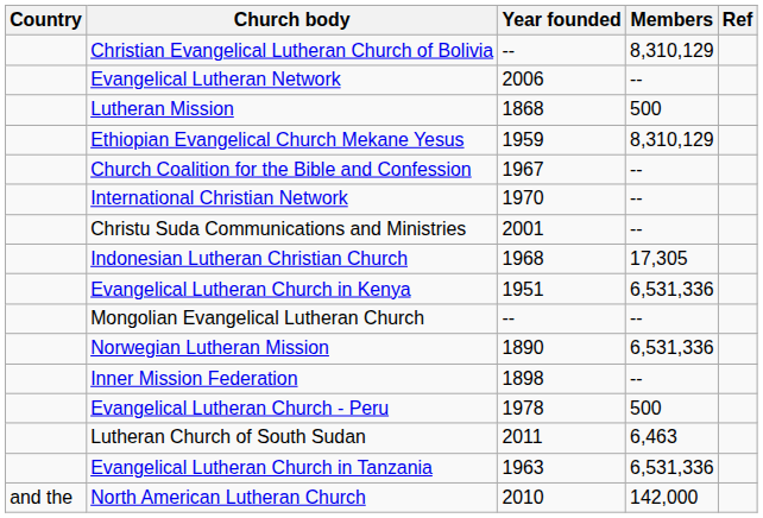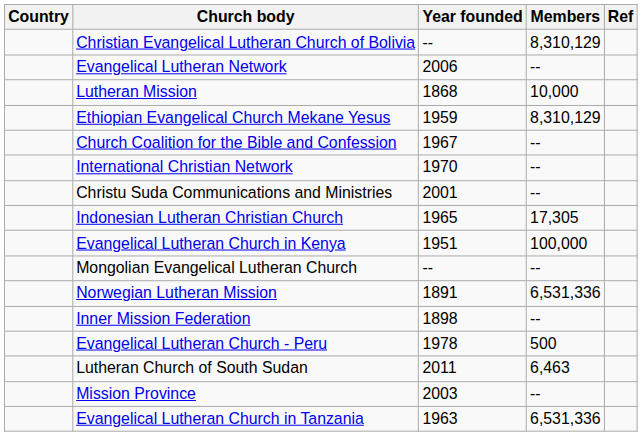 <table class="wikitable sortable">
 <tr>
 <th>Country</th>
 <th>Church body</th>
 <th>Year founded</th>
 <th data-sort-type=number>Members</th>
 <th class="unsortable">Ref</th>
 </tr>
 <tr>
 <td></td>
 <td><a href='#'>Christian Evangelical Lutheran Church of Bolivia</a></td>
 <td>--</td>
 <td>8,310,129</td>
 <td></td>
 </tr>
 <tr>
 <td></td>
 <td><a href='#'>Evangelical Lutheran Network</a></td>
 <td>2006</td>
 <td>--</td>
 <td></td>
 </tr>
 <tr>
 <td></td>
 <td><a href='#'>Lutheran Mission</a></td>
 <td>1868</td>
-<td>500</td>
+<td>10,000</td>
 <td></td>
 </tr>
 <tr>
 <td></td>
 <td><a href='#'>Ethiopian Evangelical Church Mekane Yesus</a></td>
 <td>1959</td>
 <td>8,310,129</td>
 <td></td>
 </tr>
 <tr>
 <td></td>
 <td><a href='#'>Church Coalition for the Bible and Confession</a></td>
 <td>1967</td>
 <td>--</td>
 <td></td>
 </tr>
 <tr>
 <td></td>
 <td><a href='#'>International Christian Network</a></td>
 <td>1970</td>
 <td>--</td>
 <td></td>
 </tr>
 <tr>
 <td></td>
 <td>Christu Suda Communications and Ministries</td>
 <td>2001</td>
 <td>--</td>
 <td></td>
 </tr>
 <tr>
 <td></td>
 <td><a href='#'>Indonesian Lutheran Christian Church</a></td>
-<td>1968</td>
+<td>1965</td>
 <td>17,305</td>
 <td></td>
 </tr>
 <tr>
 <td></td>
 <td><a href='#'>Evangelical Lutheran Church in Kenya</a></td>
 <td>1951</td>
-<td>6,531,336</td>
+<td>100,000</td>
 <td></td>
 </tr>
 <tr>
 <td></td>
 <td>Mongolian Evangelical Lutheran Church</td>
 <td>--</td>
 <td>--</td>
 <td></td>
 </tr>
 <tr>
 <td></td>
 <td><a href='#'>Norwegian Lutheran Mission</a></td>
-<td>1890</td>
+<td>1891</td>
 <td>6,531,336</td>
 <td></td>
 </tr>
 <tr>
 <td></td>
 <td><a href='#'>Inner Mission Federation</a></td>
 <td>1898</td>
 <td>--</td>
 <td></td>
 </tr>
 <tr>
 <td></td>
 <td><a href='#'>Evangelical Lutheran Church - Peru</a></td>
 <td>1978</td>
 <td>500</td>
 <td></td>
 </tr>
 <tr>
 <td></td>
 <td>Lutheran Church of South Sudan</td>
 <td>2011</td>
 <td>6,463</td>
 <td></td>
 </tr>
 <tr>
 <td></td>
+<td><a href='#'>Mission Province</a></td>
+<td>2003</td>
+<td>--</td>
+<td></td>
+</tr>
+<tr>
+<td></td>
 <td><a href='#'>Evangelical Lutheran Church in Tanzania</a></td>
 <td>1963</td>
 <td>6,531,336</td>
 <td></td>
 </tr>
-<tr>
-<td> and the </td>
-<td><a href='#'>North American Lutheran Church</a></td>
-<td>2010</td>
-<td>142,000</td>
-<td></td>
-</tr>
 </table>
